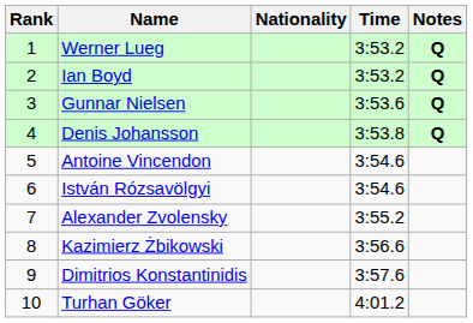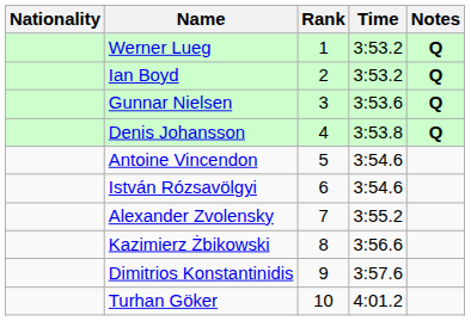 <table class="wikitable sortable" style="text-align:center">
 <tr>
+<th>Nationality</th>
+<th>Name</th>
 <th>Rank</th>
-<th>Name</th>
-<th>Nationality</th>
 <th>Time</th>
 <th>Notes</th>
 </tr>
 <tr bgcolor=ccffcc>
+<td align=left></td>
+<td align=left><a href='#'>Werner Lueg</a></td>
 <td>1</td>
-<td align=left><a href='#'>Werner Lueg</a></td>
-<td align=left></td>
 <td>3:53.2</td>
 <td><strong>Q</strong></td>
 </tr>
 <tr bgcolor=ccffcc>
+<td align=left></td>
+<td align=left><a href='#'>Ian Boyd</a></td>
 <td>2</td>
-<td align=left><a href='#'>Ian Boyd</a></td>
-<td align=left></td>
 <td>3:53.2</td>
 <td><strong>Q</strong></td>
 </tr>
 <tr bgcolor=ccffcc>
+<td align=left></td>
+<td align=left><a href='#'>Gunnar Nielsen</a></td>
 <td>3</td>
-<td align=left><a href='#'>Gunnar Nielsen</a></td>
-<td align=left></td>
 <td>3:53.6</td>
 <td><strong>Q</strong></td>
 </tr>
 <tr bgcolor=ccffcc>
+<td align=left></td>
+<td align=left><a href='#'>Denis Johansson</a></td>
 <td>4</td>
-<td align=left><a href='#'>Denis Johansson</a></td>
-<td align=left></td>
 <td>3:53.8</td>
 <td><strong>Q</strong></td>
 </tr>
 <tr>
+<td align=left></td>
+<td align=left><a href='#'>Antoine Vincendon</a></td>
 <td>5</td>
-<td align=left><a href='#'>Antoine Vincendon</a></td>
-<td align=left></td>
 <td>3:54.6</td>
 <td></td>
 </tr>
 <tr>
+<td align=left></td>
+<td align=left><a href='#'>István Rózsavölgyi</a></td>
 <td>6</td>
-<td align=left><a href='#'>István Rózsavölgyi</a></td>
-<td align=left></td>
 <td>3:54.6</td>
 <td></td>
 </tr>
 <tr>
+<td align=left></td>
+<td align=left><a href='#'>Alexander Zvolensky</a></td>
 <td>7</td>
-<td align=left><a href='#'>Alexander Zvolensky</a></td>
-<td align=left></td>
 <td>3:55.2</td>
 <td></td>
 </tr>
 <tr>
+<td align=left></td>
+<td align=left><a href='#'>Kazimierz Żbikowski</a></td>
 <td>8</td>
-<td align=left><a href='#'>Kazimierz Żbikowski</a></td>
-<td align=left></td>
 <td>3:56.6</td>
 <td></td>
 </tr>
 <tr>
+<td align=left></td>
+<td align=left><a href='#'>Dimitrios Konstantinidis</a></td>
 <td>9</td>
-<td align=left><a href='#'>Dimitrios Konstantinidis</a></td>
-<td align=left></td>
 <td>3:57.6</td>
 <td></td>
 </tr>
 <tr>
+<td align=left></td>
+<td align=left><a href='#'>Turhan Göker</a></td>
 <td>10</td>
-<td align=left><a href='#'>Turhan Göker</a></td>
-<td align=left></td>
 <td>4:01.2</td>
 <td></td>
 </tr>
 </table>
